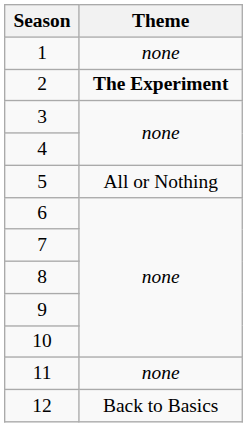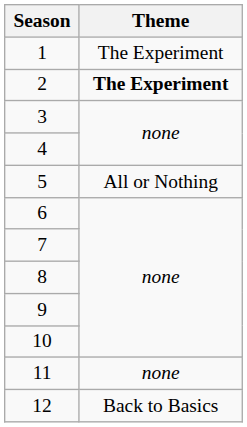 <table class="wikitable float-right" style="width:20%; text-align:center; font-size:90%;">
 <tr>
 <th>Season</th>
 <th>Theme</th>
 </tr>
 <tr>
 <td>1</td>
-<td><em>none</em></td>
+<td>The Experiment</td>
 </tr>
 <tr>
 <td>2</td>
 <td><strong>The Experiment</strong></td>
 </tr>
 <tr>
 <td>3</td>
 <td rowspan="2"><em>none</em></td>
 </tr>
 <tr>
 <td>4</td>
 </tr>
 <tr>
 <td>5</td>
 <td>All or Nothing</td>
 </tr>
 <tr>
 <td>6</td>
 <td rowspan="5"><em>none</em></td>
 </tr>
 <tr>
 <td>7</td>
 </tr>
 <tr>
 <td>8</td>
 </tr>
 <tr>
 <td>9</td>
 </tr>
 <tr>
 <td>10</td>
 </tr>
 <tr>
 <td>11</td>
 <td><em>none</em></td>
 </tr>
 <tr>
 <td>12</td>
 <td>Back to Basics</td>
 </tr>
 </table>
